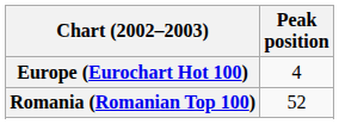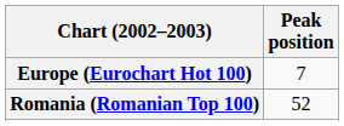 <table class="wikitable sortable plainrowheaders" style="text-align:center">
 <tr>
 <th>Chart (2002–2003)</th>
 <th>Peak<br>position</th>
 </tr>
 <tr>
 </tr>
 <tr>
 </tr>
 <tr>
 </tr>
 <tr>
 <th scope="row">Europe (<a href='#'>Eurochart Hot 100</a>)</th>
-<td>4</td>
+<td>7</td>
 </tr>
 <tr>
 </tr>
 <tr>
 </tr>
 <tr>
 </tr>
 <tr>
 </tr>
 <tr>
 </tr>
 <tr>
 </tr>
 <tr>
 </tr>
 <tr>
 <th scope="row">Romania (<a href='#'>Romanian Top 100</a>)</th>
 <td>52</td>
 </tr>
 <tr>
 </tr>
 <tr>
 </tr>
 <tr>
 </tr>
 <tr>
 </tr>
 </table>
